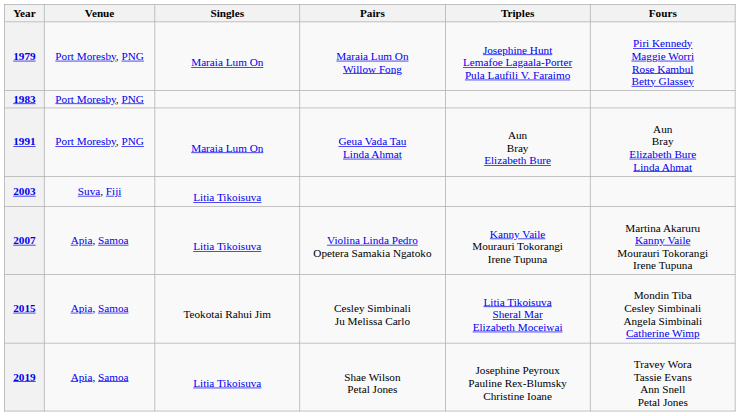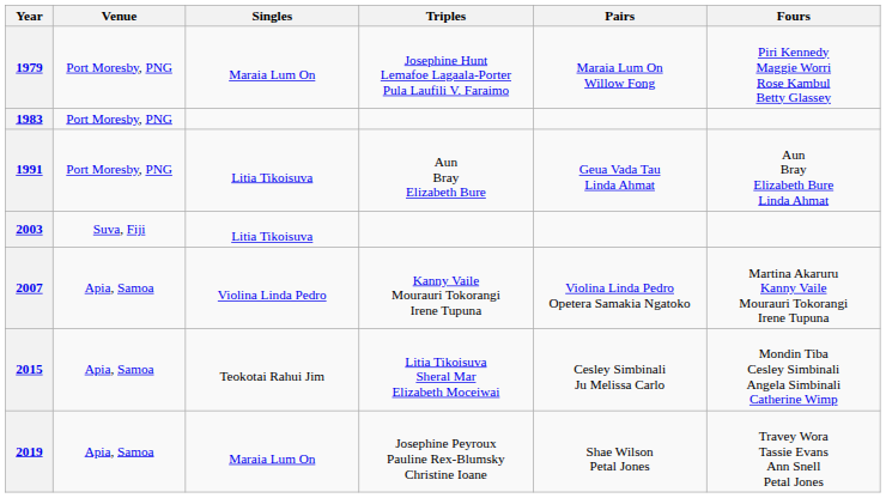 <table class="wikitable" style="text-align:center">
 <tr>
 <th width=50>Year</th>
 <th width=150>Venue</th>
 <th width=200>Singles</th>
+<th width=200>Triples</th>
 <th width=200>Pairs</th>
-<th width=200>Triples</th>
 <th width=200>Fours</th>
 </tr>
 <tr>
 <th><a href='#'>1979</a></th>
 <td><a href='#'>Port Moresby</a>, <a href='#'>PNG</a></td>
 <td align=center><br><a href='#'>Maraia Lum On</a></td>
+<td align=center><br><a href='#'>Josephine Hunt</a><br><a href='#'>Lemafoe Lagaala-Porter</a><br><a href='#'>Pula Laufili V. Faraimo</a></td>
 <td align=center><br><a href='#'>Maraia Lum On</a><br><a href='#'>Willow Fong</a></td>
-<td align=center><br><a href='#'>Josephine Hunt</a><br><a href='#'>Lemafoe Lagaala-Porter</a><br><a href='#'>Pula Laufili V. Faraimo</a></td>
 <td align=center><br><a href='#'>Piri Kennedy</a><br><a href='#'>Maggie Worri</a><br><a href='#'>Rose Kambul</a><br><a href='#'>Betty Glassey</a></td>
 </tr>
 <tr>
 <th><a href='#'>1983</a></th>
 <td><a href='#'>Port Moresby</a>, <a href='#'>PNG</a></td>
 <td align=center><br></td>
 <td align=center><br></td>
 <td align=center><br></td>
 <td align=center><br></td>
 </tr>
 <tr>
 <th><a href='#'>1991</a></th>
 <td><a href='#'>Port Moresby</a>, <a href='#'>PNG</a></td>
-<td align=center><br><a href='#'>Maraia Lum On</a></td>
+<td align=center><br><a href='#'>Litia Tikoisuva</a></td>
+<td align=center><br>Aun<br>Bray<br><a href='#'>Elizabeth Bure</a></td>
 <td align=center><br><a href='#'>Geua Vada Tau</a><br><a href='#'>Linda Ahmat</a></td>
-<td align=center><br>Aun<br>Bray<br><a href='#'>Elizabeth Bure</a></td>
 <td align=center><br>Aun<br>Bray<br><a href='#'>Elizabeth Bure</a><br><a href='#'>Linda Ahmat</a></td>
 </tr>
 <tr>
 <th><a href='#'>2003</a></th>
 <td><a href='#'>Suva</a>, <a href='#'>Fiji</a></td>
 <td align=center><br><a href='#'>Litia Tikoisuva</a></td>
 <td align=center><br></td>
 <td align=center><br></td>
 <td align=center><br></td>
 </tr>
 <tr>
 <th><a href='#'>2007</a></th>
 <td><a href='#'>Apia</a>, <a href='#'>Samoa</a></td>
-<td align=center><br><a href='#'>Litia Tikoisuva</a></td>
+<td align=center><br><a href='#'>Violina Linda Pedro</a></td>
+<td align=center><br><a href='#'>Kanny Vaile</a><br>Mourauri Tokorangi<br>Irene Tupuna</td>
 <td align=center><br><a href='#'>Violina Linda Pedro</a><br>Opetera Samakia Ngatoko</td>
-<td align=center><br><a href='#'>Kanny Vaile</a><br>Mourauri Tokorangi<br>Irene Tupuna</td>
 <td align=center><br>Martina Akaruru<br><a href='#'>Kanny Vaile</a><br>Mourauri Tokorangi<br>Irene Tupuna</td>
 </tr>
 <tr>
 <th><a href='#'>2015</a></th>
 <td><a href='#'>Apia</a>,  <a href='#'>Samoa</a></td>
 <td align=center><br>Teokotai Rahui Jim</td>
+<td align=center><br><a href='#'>Litia Tikoisuva</a><br><a href='#'>Sheral Mar</a><br><a href='#'>Elizabeth Moceiwai</a></td>
 <td align=center><br>Cesley Simbinali<br>Ju Melissa Carlo</td>
-<td align=center><br><a href='#'>Litia Tikoisuva</a><br><a href='#'>Sheral Mar</a><br><a href='#'>Elizabeth Moceiwai</a></td>
 <td align=center><br>Mondin Tiba<br>Cesley Simbinali<br>Angela Simbinali<br><a href='#'>Catherine Wimp</a></td>
 </tr>
 <tr>
 <th><a href='#'>2019</a></th>
 <td><a href='#'>Apia</a>, <a href='#'>Samoa</a></td>
-<td align=center><br><a href='#'>Litia Tikoisuva</a></td>
+<td align=center><br><a href='#'>Maraia Lum On</a></td>
+<td align=center><br>Josephine Peyroux<br>Pauline Rex-Blumsky<br> Christine Ioane</td>
 <td align=center><br>Shae Wilson<br>Petal Jones</td>
-<td align=center><br>Josephine Peyroux<br>Pauline Rex-Blumsky<br> Christine Ioane</td>
 <td align=center><br>Travey Wora<br>Tassie Evans<br>Ann Snell<br>Petal Jones</td>
 </tr>
 </table>
